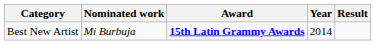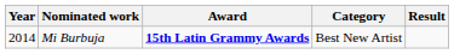 <table class="wikitable" style="font-size:100%;">
 <tr>
-<th>Category</th>
+<th>Year</th>
 <th>Nominated work</th>
 <th>Award</th>
-<th>Year</th>
+<th>Category</th>
 <th>Result</th>
 </tr>
 <tr>
-<td>Best New Artist</td>
+<td>2014</td>
 <td><em>Mi Burbuja</em></td>
 <td><strong><a href='#'>15th Latin Grammy Awards</a></strong></td>
-<td>2014</td>
+<td>Best New Artist</td>
 <td></td>
 </tr>
 </table>
